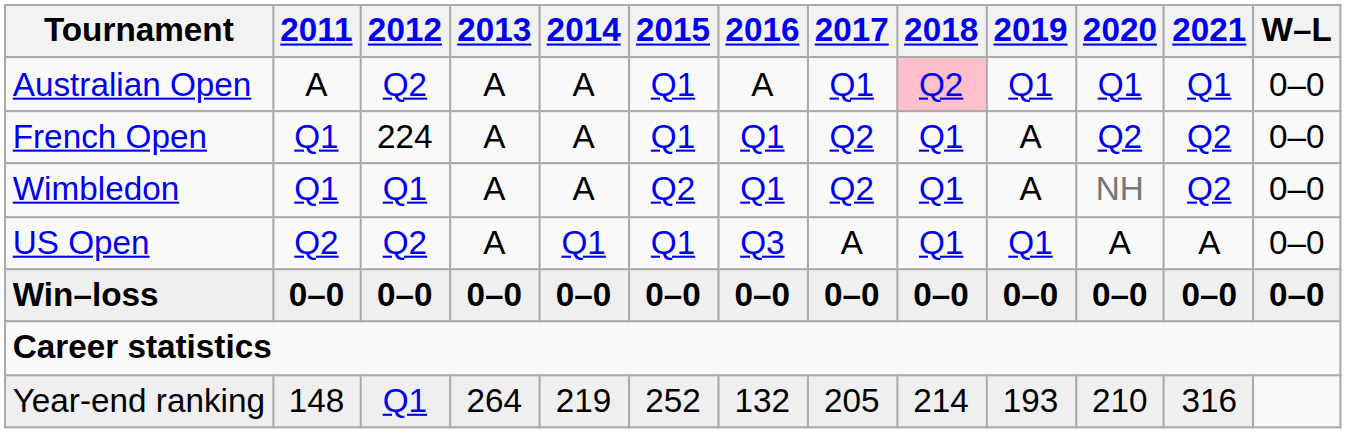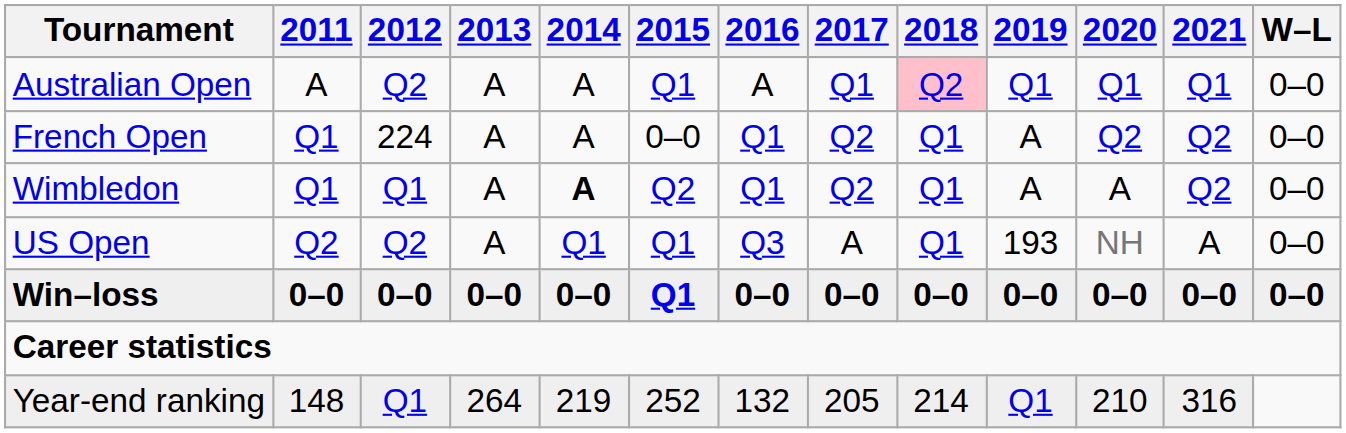 <table class=wikitable style="text-align:center;">
 <tr>
 <th>Tournament</th>
 <th><a href='#'>2011</a></th>
 <th><a href='#'>2012</a></th>
 <th><a href='#'>2013</a></th>
 <th><a href='#'>2014</a></th>
 <th><a href='#'>2015</a></th>
 <th><a href='#'>2016</a></th>
 <th><a href='#'>2017</a></th>
 <th><a href='#'>2018</a></th>
 <th><a href='#'>2019</a></th>
 <th><a href='#'>2020</a></th>
 <th><a href='#'>2021</a></th>
 <th>W–L</th>
 </tr>
 <tr>
 <td align="left"><a href='#'>Australian Open</a></td>
 <td>A</td>
 <td><a href='#'>Q2</a></td>
 <td>A</td>
 <td>A</td>
 <td><a href='#'>Q1</a></td>
 <td>A</td>
 <td><a href='#'>Q1</a></td>
 <td style="background: pink;"><a href='#'>Q2</a></td>
 <td><a href='#'>Q1</a></td>
 <td><a href='#'>Q1</a></td>
 <td><a href='#'>Q1</a></td>
 <td>0–0</td>
 </tr>
 <tr>
 <td align="left"><a href='#'>French Open</a></td>
 <td><a href='#'>Q1</a></td>
 <td>224</td>
 <td>A</td>
 <td>A</td>
-<td><a href='#'>Q1</a></td>
+<td>0–0</td>
 <td><a href='#'>Q1</a></td>
 <td><a href='#'>Q2</a></td>
 <td><a href='#'>Q1</a></td>
 <td>A</td>
 <td><a href='#'>Q2</a></td>
 <td><a href='#'>Q2</a></td>
 <td>0–0</td>
 </tr>
 <tr>
 <td align="left"><a href='#'>Wimbledon</a></td>
 <td><a href='#'>Q1</a></td>
 <td><a href='#'>Q1</a></td>
 <td>A</td>
-<td>A</td>
+<td><strong>A</strong></td>
 <td><a href='#'>Q2</a></td>
 <td><a href='#'>Q1</a></td>
 <td><a href='#'>Q2</a></td>
 <td><a href='#'>Q1</a></td>
 <td>A</td>
-<td style="color:#767676;">NH</td>
+<td>A</td>
 <td><a href='#'>Q2</a></td>
 <td>0–0</td>
 </tr>
 <tr>
 <td align="left"><a href='#'>US Open</a></td>
 <td><a href='#'>Q2</a></td>
 <td><a href='#'>Q2</a></td>
 <td>A</td>
 <td><a href='#'>Q1</a></td>
 <td><a href='#'>Q1</a></td>
 <td><a href='#'>Q3</a></td>
 <td>A</td>
 <td><a href='#'>Q1</a></td>
-<td><a href='#'>Q1</a></td>
-<td>A</td>
+<td>193</td>
+<td style="color:#767676;">NH</td>
 <td>A</td>
 <td>0–0</td>
 </tr>
 <tr style="background:#efefef; font-weight:bold;">
 <td align=left>Win–loss</td>
 <td>0–0</td>
 <td>0–0</td>
 <td>0–0</td>
 <td>0–0</td>
-<td>0–0</td>
+<td><a href='#'>Q1</a></td>
 <td>0–0</td>
 <td>0–0</td>
 <td>0–0</td>
 <td>0–0</td>
 <td>0–0</td>
 <td>0–0</td>
 <td>0–0</td>
 </tr>
 <tr>
 <td colspan=14 align=left><strong>Career statistics</strong></td>
 </tr>
 <tr bgcolor=efefef>
 <td align=left>Year-end ranking</td>
 <td>148</td>
 <td><a href='#'>Q1</a></td>
 <td>264</td>
 <td>219</td>
 <td>252</td>
 <td>132</td>
 <td>205</td>
 <td>214</td>
-<td>193</td>
+<td><a href='#'>Q1</a></td>
 <td>210</td>
 <td>316</td>
 </tr>
 </table>
